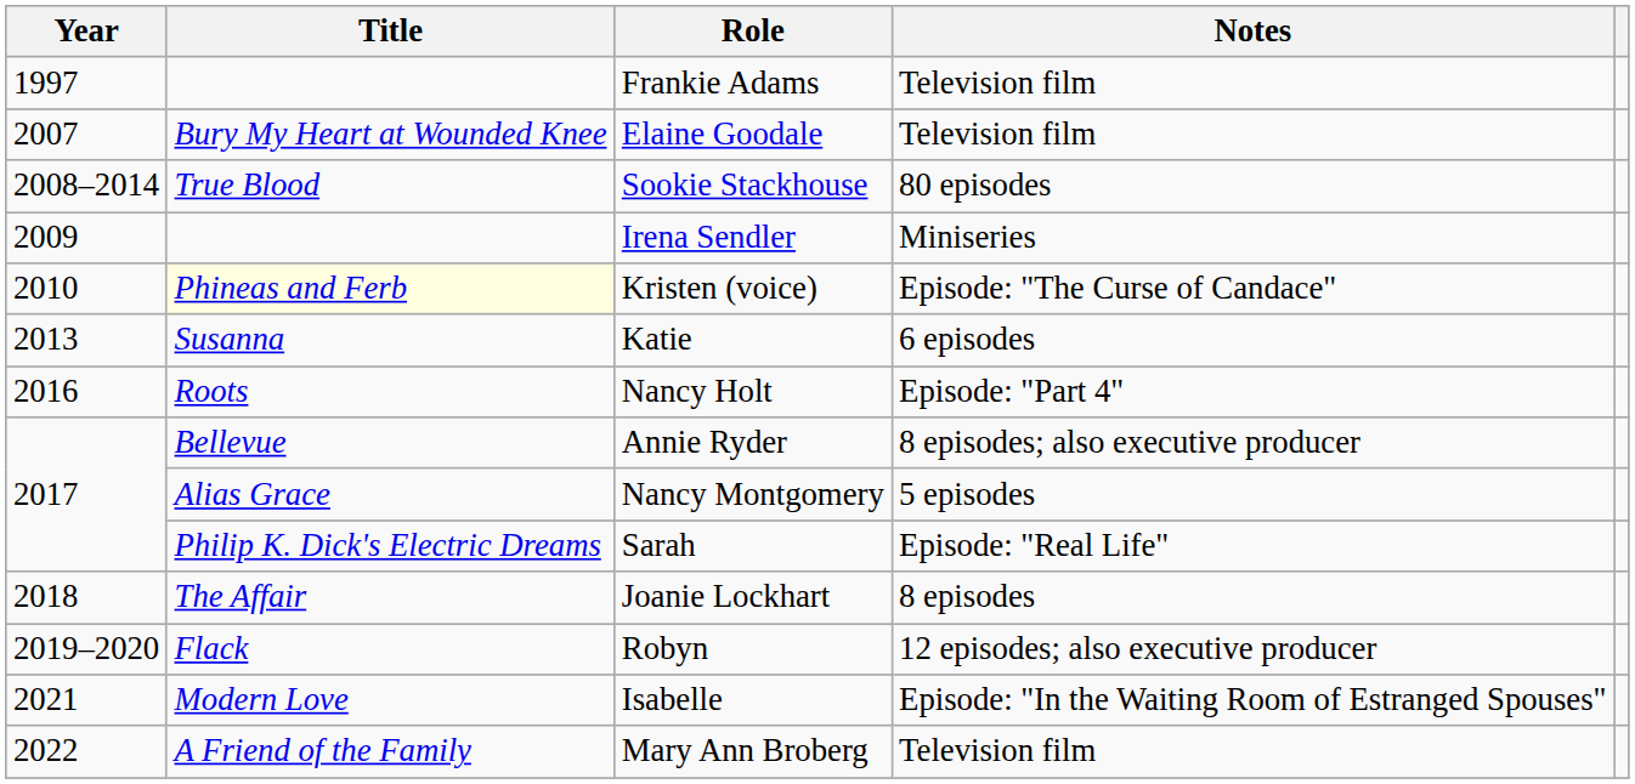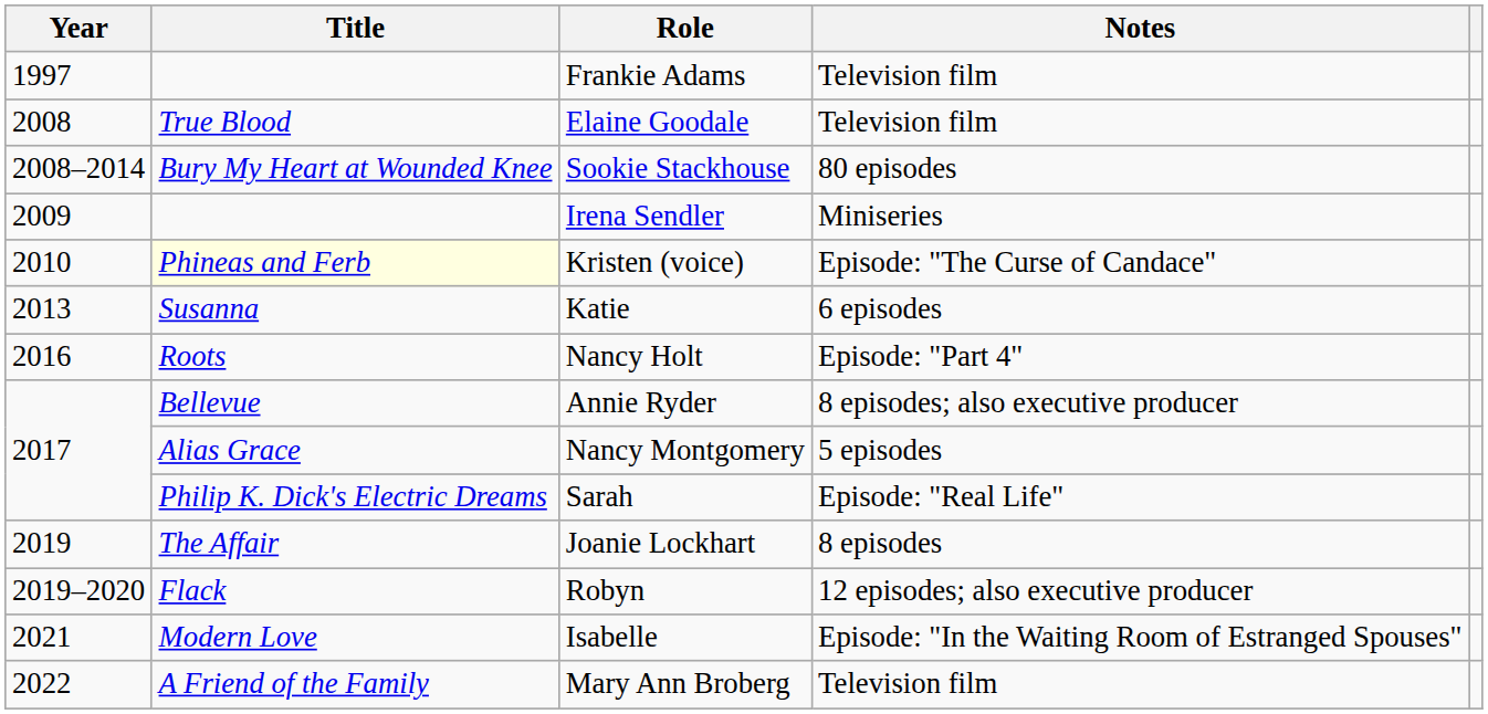 <table class="wikitable sortable">
 <tr>
 <th>Year</th>
 <th>Title</th>
 <th>Role</th>
 <th class="unsortable">Notes</th>
 <th class="unsortable"></th>
 </tr>
 <tr>
 <td>1997</td>
 <td><em></em></td>
 <td>Frankie Adams</td>
 <td>Television film</td>
 <td></td>
 </tr>
 <tr>
-<td>2007</td>
-<td><em><a href='#'>Bury My Heart at Wounded Knee</a></em></td>
+<td>2008</td>
+<td><em><a href='#'>True Blood</a></em></td>
 <td><a href='#'>Elaine Goodale</a></td>
 <td>Television film</td>
 <td></td>
 </tr>
 <tr>
 <td>2008–2014</td>
-<td><em><a href='#'>True Blood</a></em></td>
+<td><em><a href='#'>Bury My Heart at Wounded Knee</a></em></td>
 <td><a href='#'>Sookie Stackhouse</a></td>
 <td>80 episodes</td>
 <td></td>
 </tr>
 <tr>
 <td>2009</td>
 <td><em></em></td>
 <td><a href='#'>Irena Sendler</a></td>
 <td>Miniseries</td>
 <td></td>
 </tr>
 <tr>
 <td>2010</td>
 <td style="background: lightyellow;"><em><a href='#'>Phineas and Ferb</a></em></td>
 <td>Kristen (voice)</td>
 <td>Episode: "The Curse of Candace"</td>
 <td></td>
 </tr>
 <tr>
 <td>2013</td>
 <td><em><a href='#'>Susanna</a></em></td>
 <td>Katie</td>
 <td>6 episodes</td>
 <td></td>
 </tr>
 <tr>
 <td>2016</td>
 <td><em><a href='#'>Roots</a></em></td>
 <td>Nancy Holt</td>
 <td>Episode: "Part 4"</td>
 <td></td>
 </tr>
 <tr>
 <td rowspan="3">2017</td>
 <td><em><a href='#'>Bellevue</a></em></td>
 <td>Annie Ryder</td>
 <td>8 episodes; also executive producer</td>
 <td></td>
 </tr>
 <tr>
 <td><em><a href='#'>Alias Grace</a></em></td>
 <td>Nancy Montgomery</td>
 <td>5 episodes</td>
 <td></td>
 </tr>
 <tr>
 <td><em><a href='#'>Philip K. Dick's Electric Dreams</a></em></td>
 <td>Sarah</td>
 <td>Episode: "Real Life"</td>
 <td></td>
 </tr>
 <tr>
-<td>2018</td>
+<td>2019</td>
 <td data-sort-value="Affair, The"><em><a href='#'>The Affair</a></em></td>
 <td>Joanie Lockhart</td>
 <td>8 episodes</td>
 <td></td>
 </tr>
 <tr>
 <td>2019–2020</td>
 <td><em><a href='#'>Flack</a></em></td>
 <td>Robyn</td>
 <td>12 episodes; also executive producer</td>
 <td></td>
 </tr>
 <tr>
 <td>2021</td>
 <td><em><a href='#'>Modern Love</a></em></td>
 <td>Isabelle</td>
 <td>Episode: "In the Waiting Room of Estranged Spouses"</td>
 <td></td>
 </tr>
 <tr>
 <td>2022</td>
 <td data-sort-value="Friend of the Family, A"><em><a href='#'>A Friend of the Family</a></em></td>
 <td>Mary Ann Broberg</td>
 <td>Television film</td>
 <td></td>
 </tr>
 </table>
